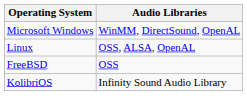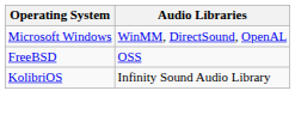 <table class="wikitable">
 <tr>
 <th>Operating System</th>
 <th>Audio Libraries</th>
 </tr>
 <tr>
 <td><a href='#'>Microsoft Windows</a></td>
 <td><a href='#'>WinMM</a>, <a href='#'>DirectSound</a>, <a href='#'>OpenAL</a></td>
 </tr>
 <tr>
-<td><a href='#'>Linux</a></td>
-<td><a href='#'>OSS</a>, <a href='#'>ALSA</a>, <a href='#'>OpenAL</a></td>
-</tr>
-<tr>
 <td><a href='#'>FreeBSD</a></td>
 <td><a href='#'>OSS</a></td>
 </tr>
 <tr>
 <td><a href='#'>KolibriOS</a></td>
 <td>Infinity Sound Audio Library</td>
 </tr>
 </table>
